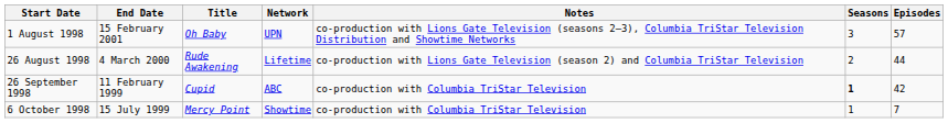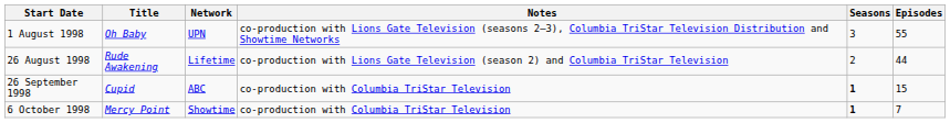 <table class="wikitable sortable">
 <tr>
 <th>Start Date</th>
-<th>End Date</th>
 <th>Title</th>
 <th>Network</th>
 <th>Notes</th>
 <th>Seasons</th>
 <th>Episodes</th>
 </tr>
 <tr>
 <td>1 August 1998</td>
-<td>15 February 2001</td>
 <td><em><a href='#'>Oh Baby</a></em></td>
 <td><a href='#'>UPN</a></td>
 <td>co-production with <a href='#'>Lions Gate Television</a> (seasons 2–3), <a href='#'>Columbia TriStar Television Distribution</a> and <a href='#'>Showtime Networks</a></td>
 <td>3</td>
-<td>57</td>
+<td>55</td>
 </tr>
 <tr>
 <td>26 August 1998</td>
-<td>4 March 2000</td>
 <td><em><a href='#'>Rude Awakening</a></em></td>
 <td><a href='#'>Lifetime</a></td>
 <td>co-production with <a href='#'>Lions Gate Television</a> (season 2) and <a href='#'>Columbia TriStar Television</a></td>
 <td>2</td>
 <td>44</td>
 </tr>
 <tr>
 <td>26 September 1998</td>
-<td>11 February 1999</td>
 <td><em><a href='#'>Cupid</a></em></td>
 <td><a href='#'>ABC</a></td>
 <td>co-production with <a href='#'>Columbia TriStar Television</a></td>
 <td><strong>1</strong></td>
-<td>42</td>
+<td>15</td>
 </tr>
 <tr>
 <td>6 October 1998</td>
-<td>15 July 1999</td>
 <td><em><a href='#'>Mercy Point</a></em></td>
 <td><a href='#'>Showtime</a></td>
 <td>co-production with <a href='#'>Columbia TriStar Television</a></td>
-<td>1</td>
+<td><strong>1</strong></td>
 <td>7</td>
 </tr>
 </table>
